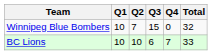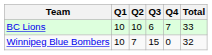 <table class="wikitable">
 <tr>
 <th>Team</th>
 <th>Q1</th>
 <th>Q2</th>
 <th>Q3</th>
 <th>Q4</th>
 <th>Total</th>
 </tr>
+<tr style="background-color:#ddffdd">
+<td><a href='#'>BC Lions</a></td>
+<td>10</td>
+<td>10</td>
+<td>6</td>
+<td>7</td>
+<td>33</td>
+</tr>
 <tr>
 <td><a href='#'>Winnipeg Blue Bombers</a></td>
 <td>10</td>
 <td>7</td>
 <td>15</td>
 <td>0</td>
 <td>32</td>
 </tr>
-<tr style="background-color:#ddffdd">
-<td><a href='#'>BC Lions</a></td>
-<td>10</td>
-<td>10</td>
-<td>6</td>
-<td>7</td>
-<td>33</td>
-</tr>
 </table>
